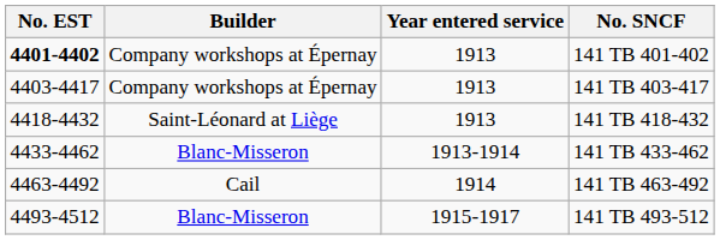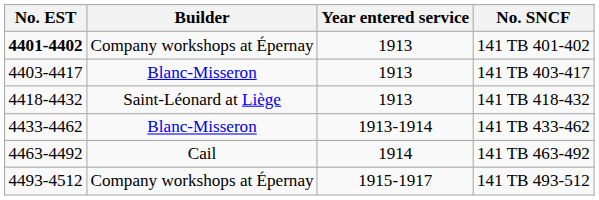 <table class="wikitable" style="text-align:center;">
 <tr>
 <th>No. EST</th>
 <th>Builder</th>
 <th>Year entered service</th>
 <th>No. SNCF</th>
 </tr>
 <tr>
 <td><strong>4401-4402</strong></td>
 <td>Company workshops at Épernay</td>
 <td>1913</td>
 <td>141 TB 401-402</td>
 </tr>
 <tr>
 <td>4403-4417</td>
-<td>Company workshops at Épernay</td>
+<td><a href='#'>Blanc-Misseron</a></td>
 <td>1913</td>
 <td>141 TB 403-417</td>
 </tr>
 <tr>
 <td>4418-4432</td>
 <td>Saint-Léonard at <a href='#'>Liège</a></td>
 <td>1913</td>
 <td>141 TB 418-432</td>
 </tr>
 <tr>
 <td>4433-4462</td>
 <td><a href='#'>Blanc-Misseron</a></td>
 <td>1913-1914</td>
 <td>141 TB 433-462</td>
 </tr>
 <tr>
 <td>4463-4492</td>
 <td>Cail</td>
 <td>1914</td>
 <td>141 TB 463-492</td>
 </tr>
 <tr>
 <td>4493-4512</td>
-<td><a href='#'>Blanc-Misseron</a></td>
+<td>Company workshops at Épernay</td>
 <td>1915-1917</td>
 <td>141 TB 493-512</td>
 </tr>
 </table>
